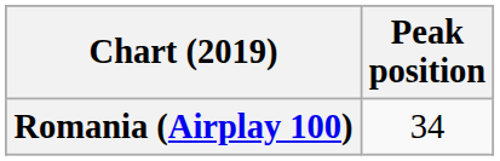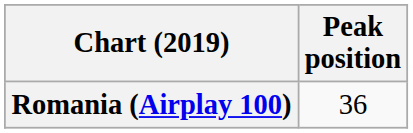 <table class="wikitable plainrowheaders sortable">
 <tr>
 <th>Chart (2019)</th>
 <th>Peak<br>position</th>
 </tr>
 <tr>
 <th scope="row">Romania (<a href='#'>Airplay 100</a>)</th>
-<td style="text-align:center;">34</td>
+<td style="text-align:center;">36</td>
 </tr>
 </table>
